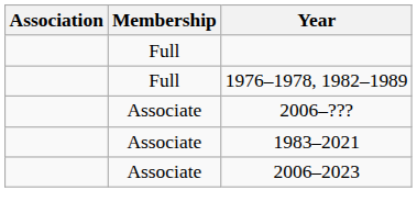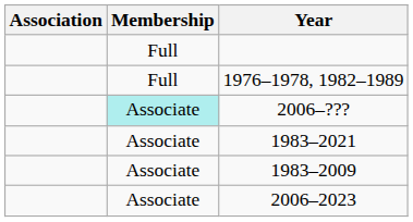 <table class="wikitable sortable" style="text-align:center;">
 <tr>
 <th>Association</th>
 <th>Membership</th>
 <th>Year</th>
 </tr>
 <tr>
 <td align="left"></td>
 <td>Full</td>
 <td></td>
 </tr>
 <tr>
 <td align="left"></td>
 <td>Full</td>
 <td>1976–1978, 1982–1989</td>
 </tr>
 <tr>
 <td align="left"></td>
-<td>Associate</td>
+<td style="background: paleturquoise;">Associate</td>
 <td>2006–???</td>
 </tr>
 <tr>
 <td align="left"></td>
 <td>Associate</td>
 <td>1983–2021</td>
 </tr>
 <tr>
 <td align="left"></td>
 <td>Associate</td>
+<td>1983–2009</td>
+</tr>
+<tr>
+<td align="left"></td>
+<td>Associate</td>
 <td>2006–2023</td>
 </tr>
 </table>
